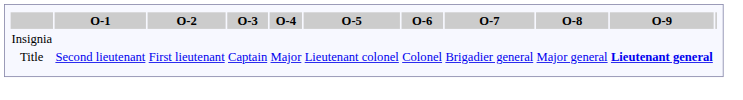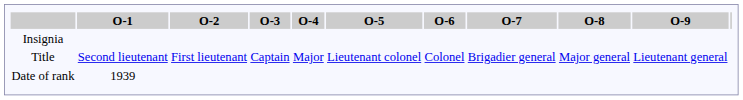 <table style="border:1px solid #8888aa; background-color:#f7f8ff; padding:5px; font-size:95%; margin: 0px 12px 12px 0px;">
 <tr align=center>
 </tr>
 <tr bgcolor="#CCCCCC">
 <th></th>
 <th>O-1</th>
 <th>O-2</th>
 <th>O-3</th>
 <th>O-4</th>
 <th>O-5</th>
 <th>O-6</th>
 <th>O-7</th>
 <th>O-8</th>
 <th>O-9</th>
 <th></th>
 </tr>
 <tr align=center>
 <td>Insignia</td>
 <td></td>
 <td></td>
 <td></td>
 <td></td>
 <td></td>
 <td></td>
 <td></td>
 <td></td>
 <td></td>
 </tr>
 <tr align=center>
 <td>Title</td>
 <td><a href='#'>Second lieutenant</a></td>
 <td><a href='#'>First lieutenant</a></td>
 <td><a href='#'>Captain</a></td>
 <td><a href='#'>Major</a></td>
 <td><a href='#'>Lieutenant colonel</a></td>
 <td><a href='#'>Colonel</a></td>
 <td><a href='#'>Brigadier general</a></td>
 <td><a href='#'>Major general</a></td>
-<td><strong><a href='#'>Lieutenant general</a></strong></td>
+<td><a href='#'>Lieutenant general</a></td>
+</tr>
+<tr align=center>
+<td>Date of rank</td>
+<td>1939</td>
+<td></td>
+<td></td>
+<td></td>
+<td></td>
+<td></td>
+<td></td>
+<td></td>
+<td></td>
+<td></td>
 </tr>
 <tr align=center>
 <td colspan=8></td>
 </tr>
 <tr align=center>
 </tr>
 </table>
